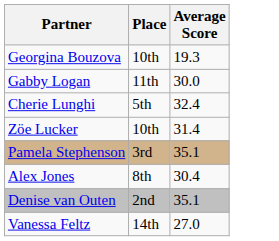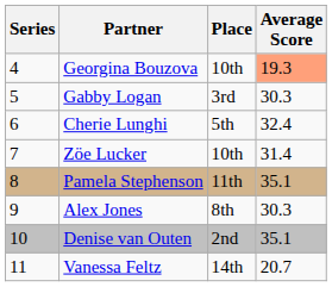 <table class="wikitable" align="center">
 <tr>
+<th>Series</th>
 <th>Partner</th>
 <th>Place</th>
 <th>Average<br>Score</th>
 </tr>
 <tr>
+<td>4</td>
 <td><a href='#'>Georgina Bouzova</a></td>
 <td>10th</td>
-<td>19.3</td>
+<td style="background: lightsalmon;">19.3</td>
 </tr>
 <tr>
+<td>5</td>
 <td><a href='#'>Gabby Logan</a></td>
-<td>11th</td>
-<td>30.0</td>
+<td>3rd</td>
+<td>30.3</td>
 </tr>
 <tr>
+<td>6</td>
 <td><a href='#'>Cherie Lunghi</a></td>
 <td>5th</td>
 <td>32.4</td>
 </tr>
 <tr>
+<td>7</td>
 <td><a href='#'>Zöe Lucker</a></td>
 <td>10th</td>
 <td>31.4</td>
 </tr>
 <tr style="background:tan;">
+<td>8</td>
 <td><a href='#'>Pamela Stephenson</a></td>
-<td>3rd</td>
+<td>11th</td>
 <td>35.1</td>
 </tr>
 <tr>
+<td>9</td>
 <td><a href='#'>Alex Jones</a></td>
 <td>8th</td>
-<td>30.4</td>
+<td>30.3</td>
 </tr>
 <tr style="background:silver;">
+<td>10</td>
 <td><a href='#'>Denise van Outen</a></td>
 <td>2nd</td>
 <td>35.1</td>
 </tr>
 <tr>
+<td>11</td>
 <td><a href='#'>Vanessa Feltz</a></td>
 <td>14th</td>
-<td>27.0</td>
+<td>20.7</td>
 </tr>
 </table>
